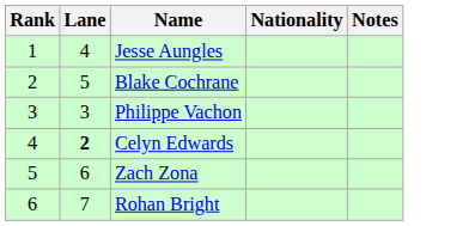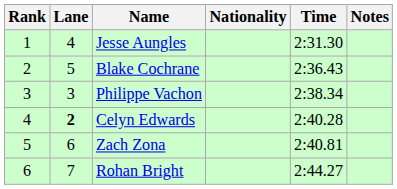 <table class="wikitable sortable" style="text-align:center">
 <tr>
 <th>Rank</th>
 <th>Lane</th>
 <th>Name</th>
 <th>Nationality</th>
+<th>Time</th>
 <th>Notes</th>
 </tr>
 <tr bgcolor=ccffcc>
 <td>1</td>
 <td>4</td>
 <td align=left><a href='#'>Jesse Aungles</a></td>
 <td align=left></td>
+<td>2:31.30</td>
 <td></td>
 </tr>
 <tr bgcolor=ccffcc>
 <td>2</td>
 <td>5</td>
 <td align=left><a href='#'>Blake Cochrane</a></td>
 <td align=left></td>
+<td>2:36.43</td>
 <td></td>
 </tr>
 <tr bgcolor=ccffcc>
 <td>3</td>
 <td>3</td>
 <td align=left><a href='#'>Philippe Vachon</a></td>
 <td align=left></td>
+<td>2:38.34</td>
 <td></td>
 </tr>
 <tr bgcolor=ccffcc>
 <td>4</td>
 <td><strong>2</strong></td>
 <td align=left><a href='#'>Celyn Edwards</a></td>
 <td align=left></td>
+<td>2:40.28</td>
 <td></td>
 </tr>
 <tr bgcolor=ccffcc>
 <td>5</td>
 <td>6</td>
 <td align=left><a href='#'>Zach Zona</a></td>
 <td align=left></td>
+<td>2:40.81</td>
 <td></td>
 </tr>
 <tr bgcolor=ccffcc>
 <td>6</td>
 <td>7</td>
 <td align=left><a href='#'>Rohan Bright</a></td>
 <td align=left></td>
+<td>2:44.27</td>
 <td></td>
 </tr>
 </table>
